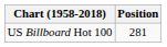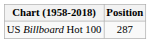 <table class="wikitable plainrowheaders">
 <tr>
 <th>Chart (1958-2018)</th>
 <th>Position</th>
 </tr>
 <tr>
 <td>US <em>Billboard</em> Hot 100</td>
-<td style="text-align:center;">281</td>
+<td style="text-align:center;">287</td>
 </tr>
 </table>
